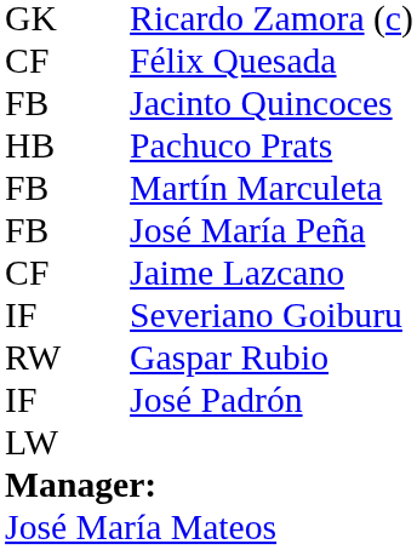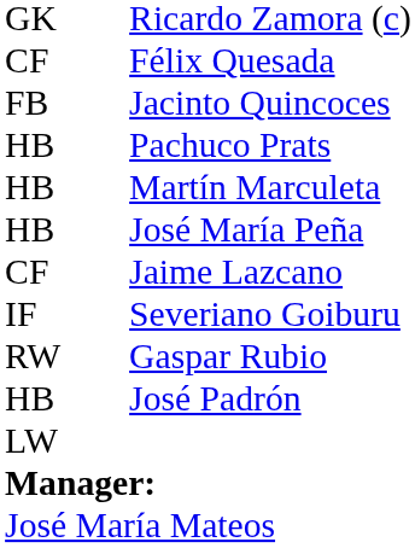 <table style="font-size:90%; margin:0.2em auto;" cellspacing="0" cellpadding="0">
 <tr>
 <th width="25"></th>
 <th width="25"></th>
 </tr>
 <tr>
 <td>GK</td>
 <td></td>
 <td><a href='#'>Ricardo Zamora</a> (<a href='#'>c</a>)</td>
 </tr>
 <tr>
 <td>CF</td>
 <td></td>
 <td><a href='#'>Félix Quesada</a></td>
 </tr>
 <tr>
 <td>FB</td>
 <td></td>
 <td><a href='#'>Jacinto Quincoces</a></td>
 </tr>
 <tr>
 <td>HB</td>
 <td></td>
 <td><a href='#'>Pachuco Prats</a></td>
 </tr>
 <tr>
-<td>FB</td>
+<td>HB</td>
 <td></td>
 <td><a href='#'>Martín Marculeta</a></td>
 </tr>
 <tr>
-<td>FB</td>
+<td>HB</td>
 <td></td>
 <td><a href='#'>José María Peña</a></td>
 </tr>
 <tr>
 <td>CF</td>
 <td></td>
 <td><a href='#'>Jaime Lazcano</a></td>
 </tr>
 <tr>
 <td>IF</td>
 <td></td>
 <td><a href='#'>Severiano Goiburu</a></td>
 </tr>
 <tr>
 <td>RW</td>
 <td></td>
 <td><a href='#'>Gaspar Rubio</a></td>
 </tr>
 <tr>
-<td>IF</td>
+<td>HB</td>
 <td></td>
 <td><a href='#'>José Padrón</a></td>
 </tr>
 <tr>
 <td>LW</td>
 <td></td>
 <td></td>
 </tr>
 <tr>
 <td colspan=4><strong>Manager:</strong></td>
 </tr>
 <tr>
 <td colspan=4><a href='#'>José María Mateos</a></td>
 </tr>
 </table>
